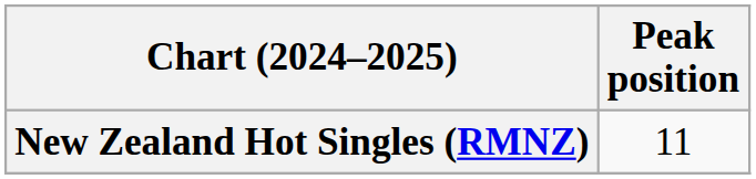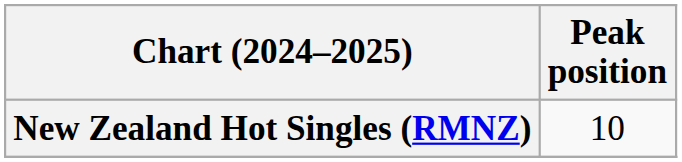 <table class="wikitable sortable plainrowheaders" style="text-align:center">
 <tr>
 <th scope="col">Chart (2024–2025)</th>
 <th scope="col">Peak<br>position</th>
 </tr>
 <tr>
 <th scope="row">New Zealand Hot Singles (<a href='#'>RMNZ</a>)</th>
-<td>11</td>
+<td>10</td>
 </tr>
 <tr>
 </tr>
 <tr>
 </tr>
 <tr>
 </tr>
 </table>
